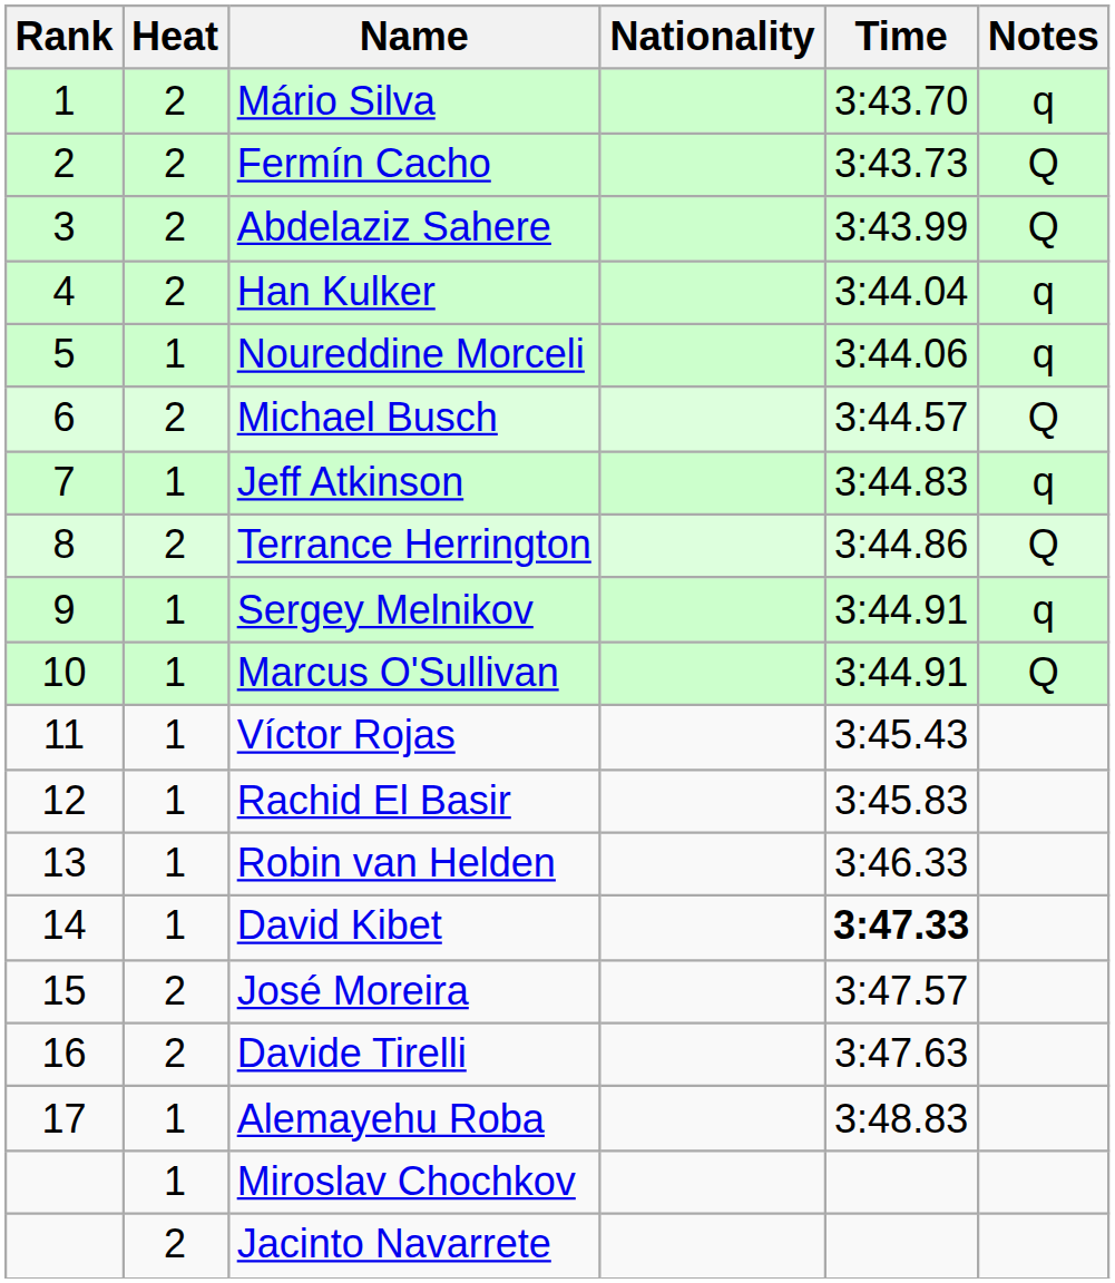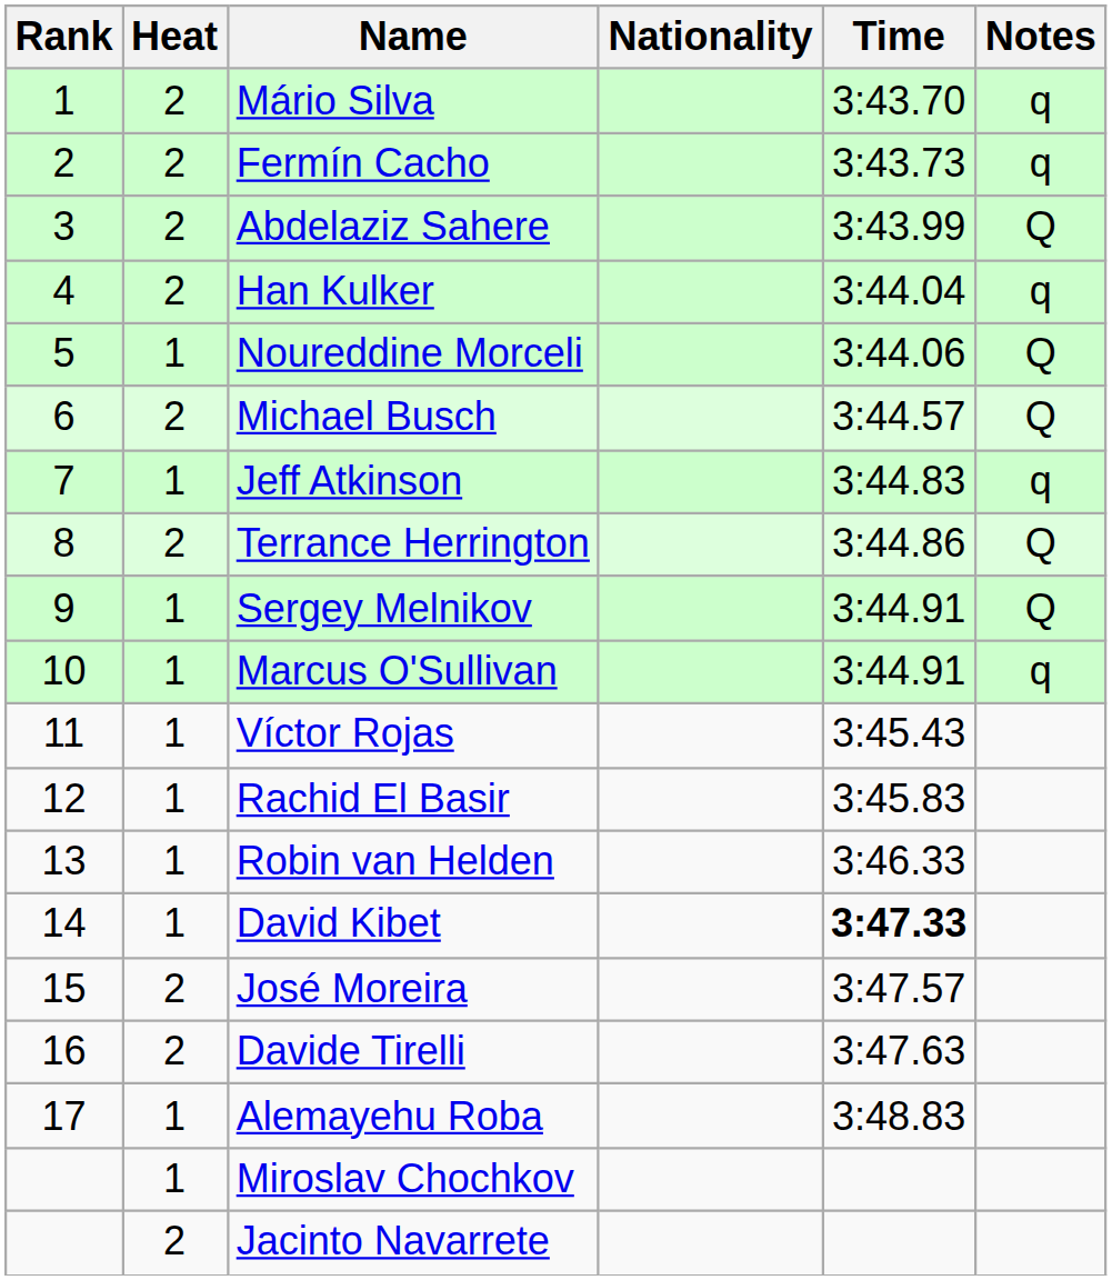 <table class="wikitable sortable" style="text-align:center">
 <tr>
 <th>Rank</th>
 <th>Heat</th>
 <th>Name</th>
 <th>Nationality</th>
 <th>Time</th>
 <th>Notes</th>
 </tr>
 <tr bgcolor=ccffcc>
 <td>1</td>
 <td>2</td>
 <td align="left"><a href='#'>Mário Silva</a></td>
 <td align=left></td>
 <td>3:43.70</td>
 <td>q</td>
 </tr>
 <tr bgcolor=ccffcc>
 <td>2</td>
 <td>2</td>
 <td align="left"><a href='#'>Fermín Cacho</a></td>
 <td align=left></td>
 <td>3:43.73</td>
-<td>Q</td>
+<td>q</td>
 </tr>
 <tr bgcolor=ccffcc>
 <td>3</td>
 <td>2</td>
 <td align="left"><a href='#'>Abdelaziz Sahere</a></td>
 <td align=left></td>
 <td>3:43.99</td>
 <td>Q</td>
 </tr>
 <tr bgcolor=ccffcc>
 <td>4</td>
 <td>2</td>
 <td align="left"><a href='#'>Han Kulker</a></td>
 <td align=left></td>
 <td>3:44.04</td>
 <td>q</td>
 </tr>
 <tr bgcolor=ccffcc>
 <td>5</td>
 <td>1</td>
 <td align="left"><a href='#'>Noureddine Morceli</a></td>
 <td align=left></td>
 <td>3:44.06</td>
-<td>q</td>
+<td>Q</td>
 </tr>
 <tr bgcolor=ddffdd>
 <td>6</td>
 <td>2</td>
 <td align="left"><a href='#'>Michael Busch</a></td>
 <td align=left></td>
 <td>3:44.57</td>
 <td>Q</td>
 </tr>
 <tr bgcolor=ccffcc>
 <td>7</td>
 <td>1</td>
 <td align="left"><a href='#'>Jeff Atkinson</a></td>
 <td align=left></td>
 <td>3:44.83</td>
 <td>q</td>
 </tr>
 <tr bgcolor=ddffdd>
 <td>8</td>
 <td>2</td>
 <td align="left"><a href='#'>Terrance Herrington</a></td>
 <td align=left></td>
 <td>3:44.86</td>
 <td>Q</td>
 </tr>
 <tr bgcolor=ccffcc>
 <td>9</td>
 <td>1</td>
 <td align="left"><a href='#'>Sergey Melnikov</a></td>
 <td align=left></td>
 <td>3:44.91</td>
-<td>q</td>
+<td>Q</td>
 </tr>
 <tr bgcolor=ccffcc>
 <td>10</td>
 <td>1</td>
 <td align="left"><a href='#'>Marcus O'Sullivan</a></td>
 <td align=left></td>
 <td>3:44.91</td>
-<td>Q</td>
+<td>q</td>
 </tr>
 <tr>
 <td>11</td>
 <td>1</td>
 <td align="left"><a href='#'>Víctor Rojas</a></td>
 <td align=left></td>
 <td>3:45.43</td>
 <td></td>
 </tr>
 <tr>
 <td>12</td>
 <td>1</td>
 <td align="left"><a href='#'>Rachid El Basir</a></td>
 <td align=left></td>
 <td>3:45.83</td>
 <td></td>
 </tr>
 <tr>
 <td>13</td>
 <td>1</td>
 <td align="left"><a href='#'>Robin van Helden</a></td>
 <td align=left></td>
 <td>3:46.33</td>
 <td></td>
 </tr>
 <tr>
 <td>14</td>
 <td>1</td>
 <td align="left"><a href='#'>David Kibet</a></td>
 <td align=left></td>
 <td><strong>3:47.33</strong></td>
 <td></td>
 </tr>
 <tr>
 <td>15</td>
 <td>2</td>
 <td align="left"><a href='#'>José Moreira</a></td>
 <td align=left></td>
 <td>3:47.57</td>
 <td></td>
 </tr>
 <tr>
 <td>16</td>
 <td>2</td>
 <td align="left"><a href='#'>Davide Tirelli</a></td>
 <td align=left></td>
 <td>3:47.63</td>
 <td></td>
 </tr>
 <tr>
 <td>17</td>
 <td>1</td>
 <td align="left"><a href='#'>Alemayehu Roba</a></td>
 <td align=left></td>
 <td>3:48.83</td>
 <td></td>
 </tr>
 <tr>
 <td></td>
 <td>1</td>
 <td align="left"><a href='#'>Miroslav Chochkov</a></td>
 <td align=left></td>
 <td></td>
 <td></td>
 </tr>
 <tr>
 <td></td>
 <td>2</td>
 <td align="left"><a href='#'>Jacinto Navarrete</a></td>
 <td align=left></td>
 <td></td>
 <td></td>
 </tr>
 </table>
